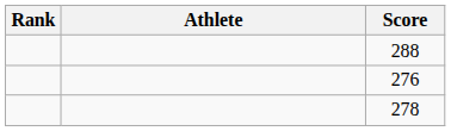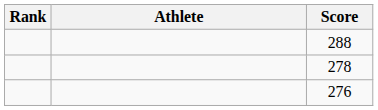 <table class=wikitable style="text-align:center">
 <tr>
 <th width=40>Rank</th>
 <th width=250>Athlete</th>
 <th width=60>Score</th>
 </tr>
 <tr>
 <td></td>
 <td align=left></td>
 <td>288</td>
 </tr>
 <tr>
 <td></td>
 <td align=left></td>
-<td>276</td>
+<td>278</td>
 </tr>
 <tr>
 <td></td>
 <td align=left></td>
-<td>278</td>
+<td>276</td>
 </tr>
 </table>
